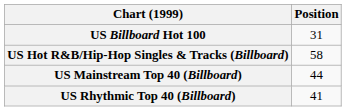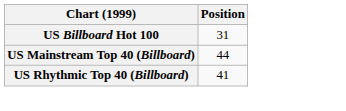 <table class="wikitable sortable plainrowheaders" style="text-align:center">
 <tr>
 <th scope="col">Chart (1999)</th>
 <th scope="col">Position</th>
 </tr>
 <tr>
 <th scope="row">US <em>Billboard</em> Hot 100</th>
 <td>31</td>
 </tr>
 <tr>
-<th scope="row">US Hot R&B/Hip-Hop Singles & Tracks (<em>Billboard</em>)</th>
-<td>58</td>
-</tr>
-<tr>
 <th scope="row">US Mainstream Top 40 (<em>Billboard</em>)</th>
 <td>44</td>
 </tr>
 <tr>
 <th scope="row">US Rhythmic Top 40 (<em>Billboard</em>)</th>
 <td>41</td>
 </tr>
 </table>
